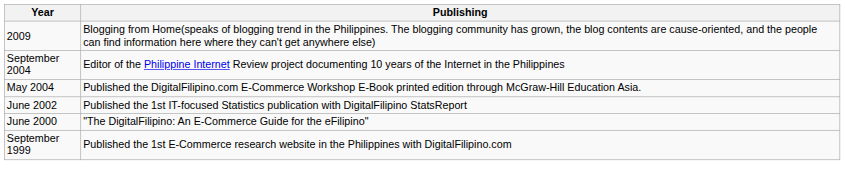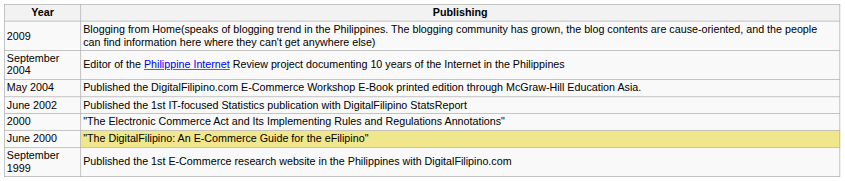 <table class="wikitable">
 <tr>
 <th>Year</th>
 <th>Publishing</th>
 </tr>
 <tr>
 <td>2009</td>
 <td>Blogging from Home(speaks of blogging trend in the Philippines. The blogging community has grown, the blog contents are cause-oriented, and the people can find information here where they can't get anywhere else)</td>
 </tr>
 <tr>
 <td>September 2004</td>
 <td>Editor of the <a href='#'>Philippine Internet</a> Review project documenting 10 years of the Internet in the Philippines</td>
 </tr>
 <tr>
 <td>May 2004</td>
 <td>Published the DigitalFilipino.com E-Commerce Workshop E-Book printed edition through McGraw-Hill Education Asia.</td>
 </tr>
 <tr>
 <td>June 2002</td>
 <td>Published the 1st IT-focused Statistics publication with DigitalFilipino StatsReport</td>
 </tr>
 <tr>
+<td>2000</td>
+<td>"The Electronic Commerce Act and Its Implementing Rules and Regulations Annotations"</td>
+</tr>
+<tr>
 <td>June 2000</td>
-<td>"The DigitalFilipino: An E-Commerce Guide for the eFilipino"</td>
+<td style="background: khaki;">"The DigitalFilipino: An E-Commerce Guide for the eFilipino"</td>
 </tr>
 <tr>
 <td>September 1999</td>
 <td>Published the 1st E-Commerce research website in the Philippines with DigitalFilipino.com</td>
 </tr>
 </table>
